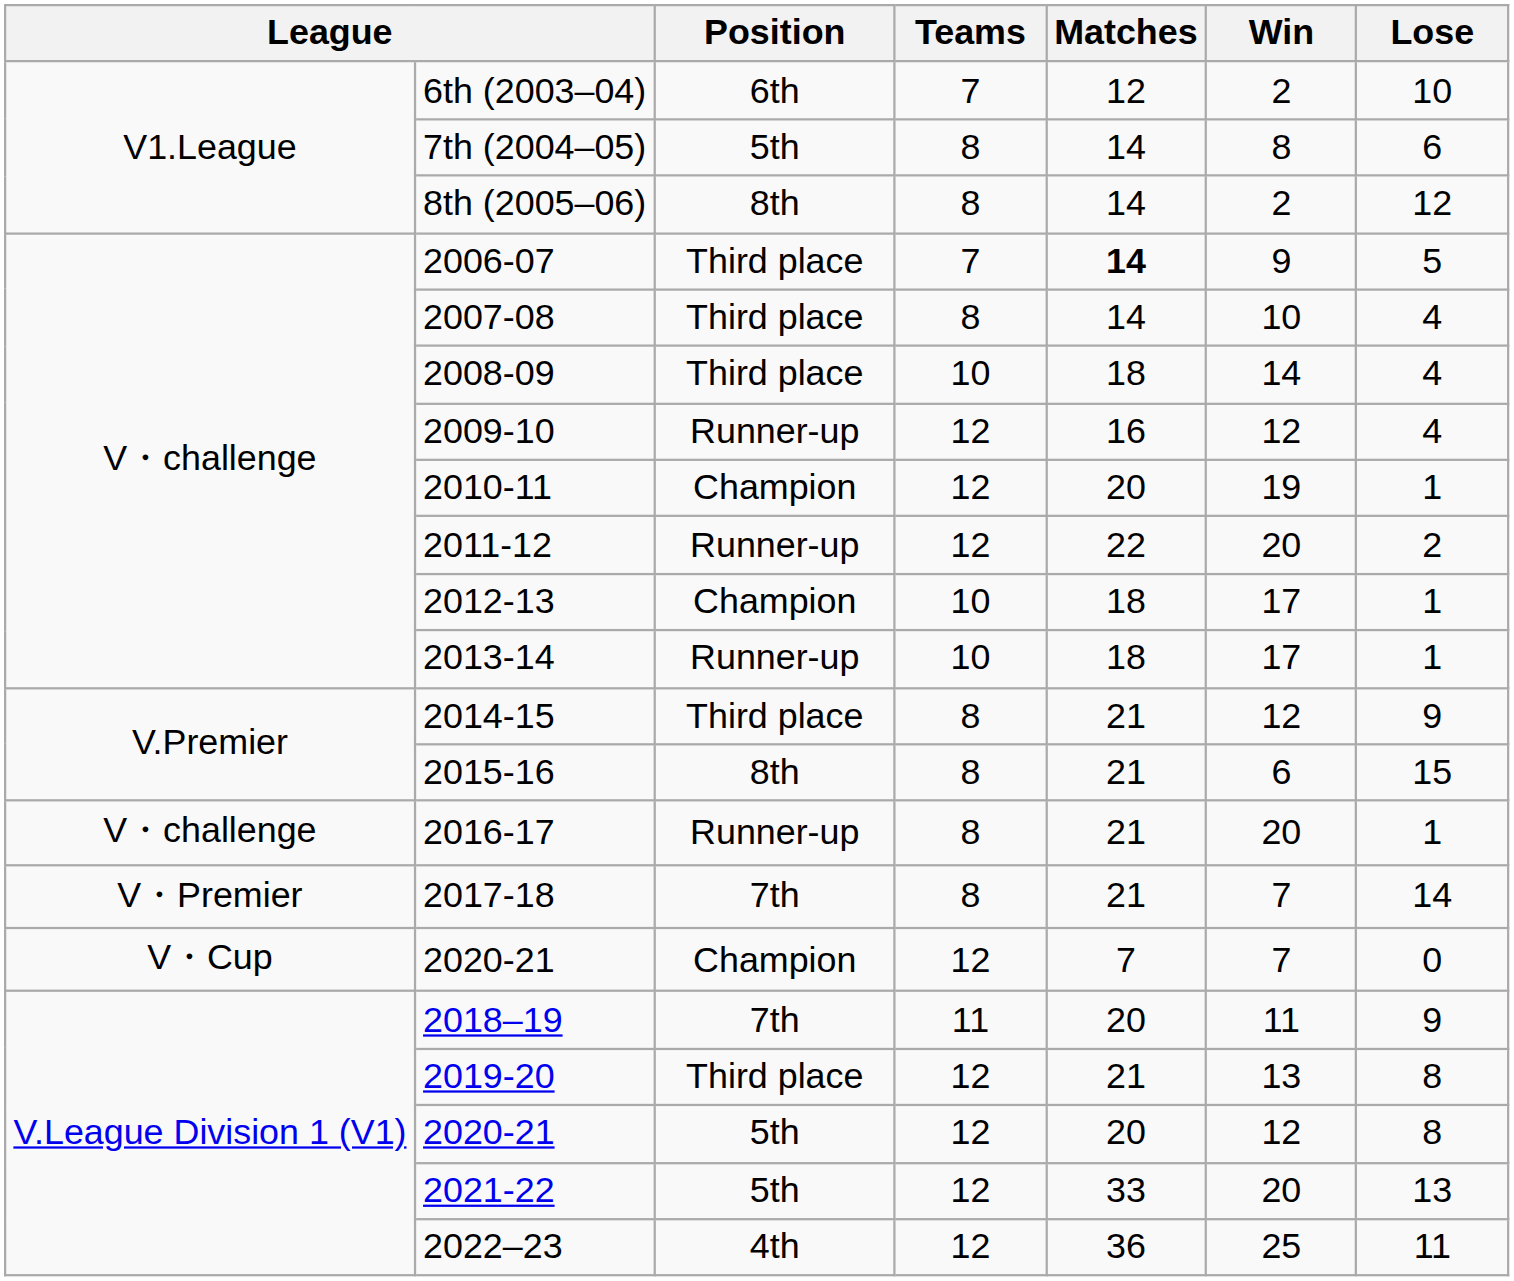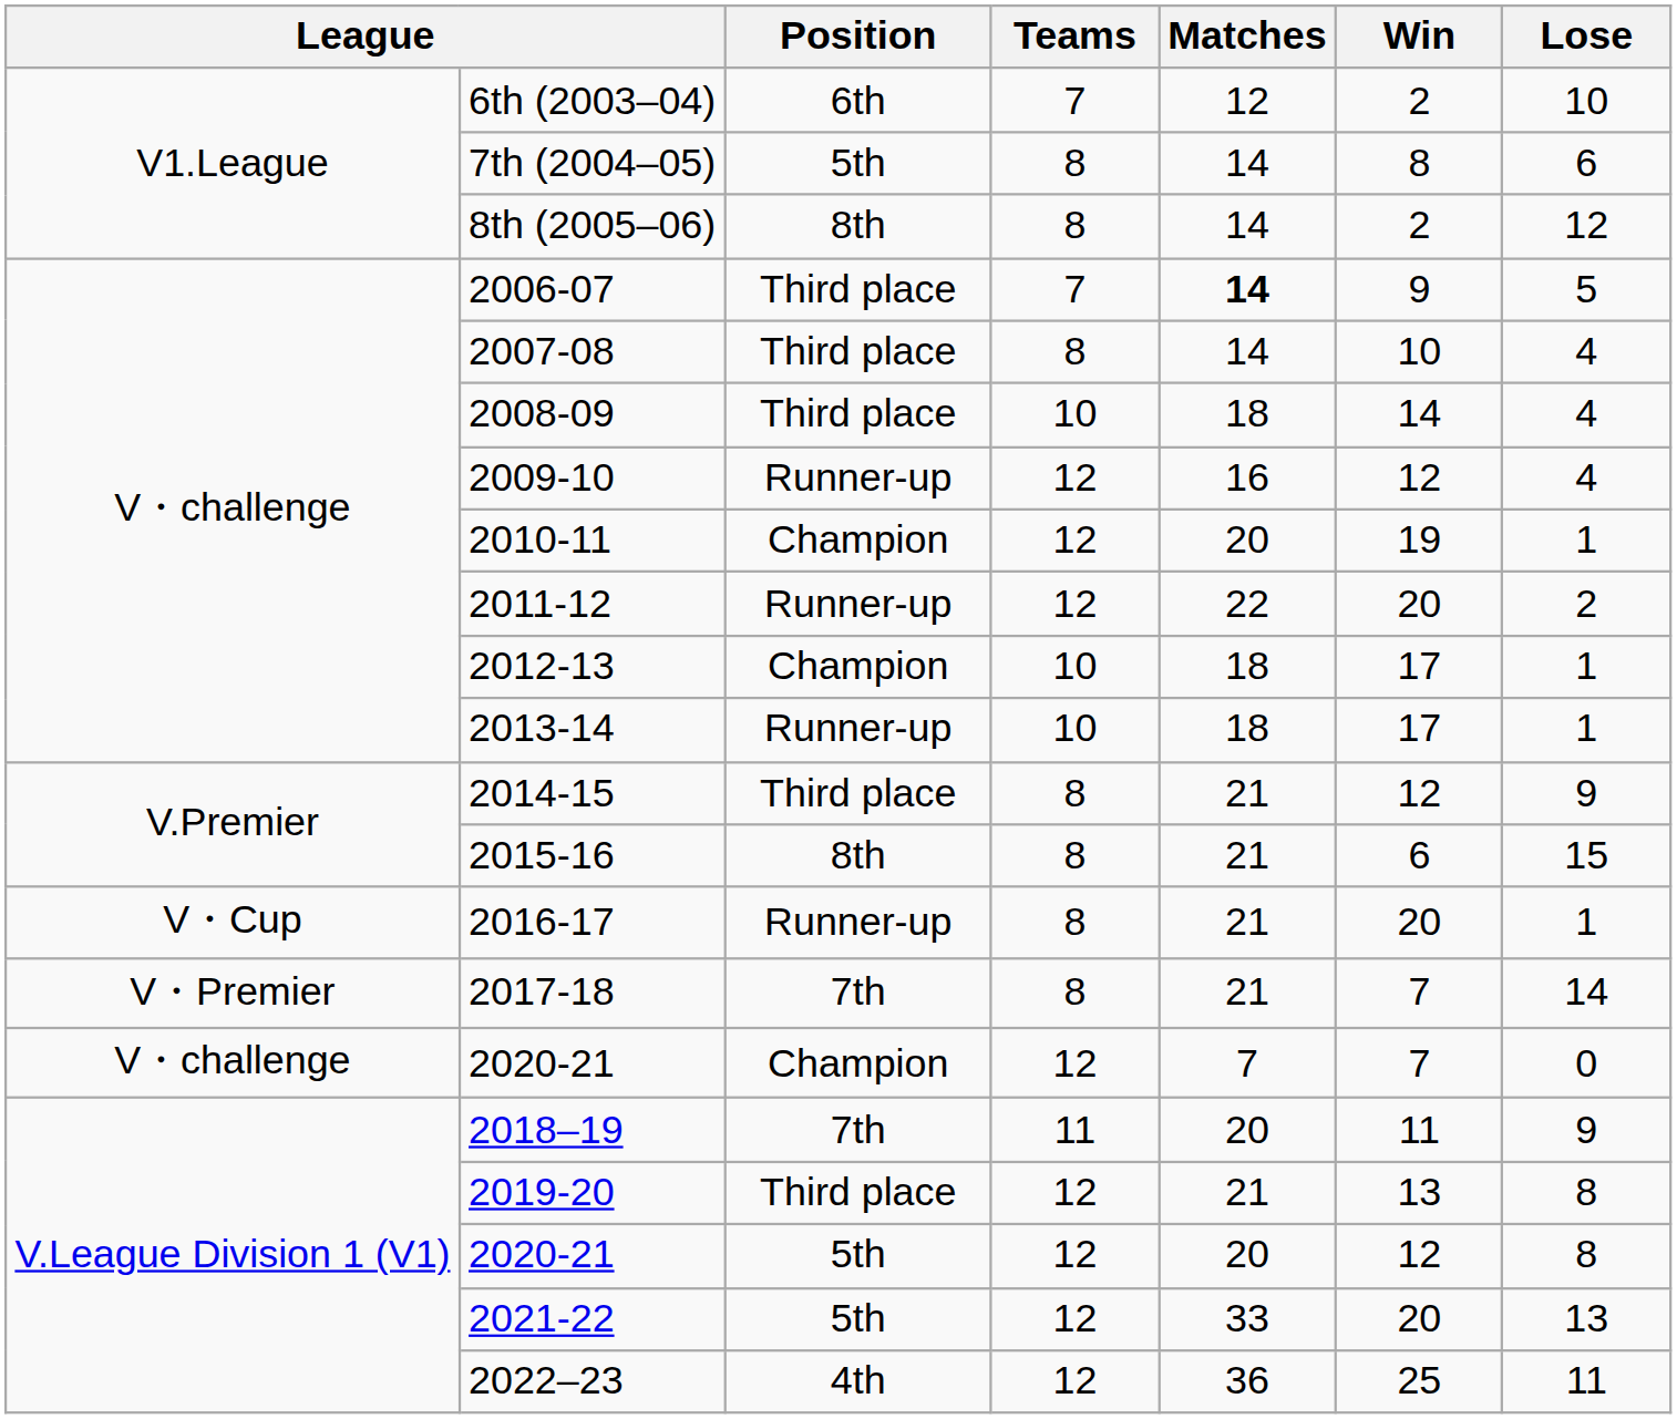 <table class="wikitable" border="1">
 <tr>
 <th width=200 colspan=2>League</th>
 <th width=100>Position</th>
 <th width=60 align=center>Teams</th>
 <th width=60>Matches</th>
 <th width=60>Win</th>
 <th width=60>Lose</th>
 </tr>
 <tr>
 <td align=center rowspan=3>V1.League</td>
 <td>6th (2003–04)</td>
 <td align=center>6th</td>
 <td align=center>7</td>
 <td align=center>12</td>
 <td align=center>2</td>
 <td align=center>10</td>
 </tr>
 <tr>
 <td>7th (2004–05)</td>
 <td align=center>5th</td>
 <td align=center>8</td>
 <td align=center>14</td>
 <td align=center>8</td>
 <td align=center>6</td>
 </tr>
 <tr>
 <td>8th (2005–06)</td>
 <td align=center>8th</td>
 <td align=center>8</td>
 <td align=center>14</td>
 <td align=center>2</td>
 <td align=center>12</td>
 </tr>
 <tr>
 <td align=center rowspan=8>V・challenge</td>
 <td>2006-07</td>
 <td align=center> Third place</td>
 <td align=center>7</td>
 <td align=center><strong>14</strong></td>
 <td align=center>9</td>
 <td align=center>5</td>
 </tr>
 <tr>
 <td>2007-08</td>
 <td align=center> Third place</td>
 <td align=center>8</td>
 <td align=center>14</td>
 <td align=center>10</td>
 <td align=center>4</td>
 </tr>
 <tr>
 <td>2008-09</td>
 <td align=center> Third place</td>
 <td align=center>10</td>
 <td align=center>18</td>
 <td align=center>14</td>
 <td align=center>4</td>
 </tr>
 <tr>
 <td>2009-10</td>
 <td align=center> Runner-up</td>
 <td align=center>12</td>
 <td align=center>16</td>
 <td align=center>12</td>
 <td align=center>4</td>
 </tr>
 <tr>
 <td>2010-11</td>
 <td align=center> Champion</td>
 <td align=center>12</td>
 <td align=center>20</td>
 <td align=center>19</td>
 <td align=center>1</td>
 </tr>
 <tr>
 <td>2011-12</td>
 <td align=center> Runner-up</td>
 <td align=center>12</td>
 <td align=center>22</td>
 <td align=center>20</td>
 <td align=center>2</td>
 </tr>
 <tr>
 <td>2012-13</td>
 <td align=center> Champion</td>
 <td align=center>10</td>
 <td align=center>18</td>
 <td align=center>17</td>
 <td align=center>1</td>
 </tr>
 <tr>
 <td>2013-14</td>
 <td align=center> Runner-up</td>
 <td align=center>10</td>
 <td align=center>18</td>
 <td align=center>17</td>
 <td align=center>1</td>
 </tr>
 <tr>
 <td align=center rowspan=2>V.Premier</td>
 <td>2014-15</td>
 <td align=center> Third place</td>
 <td align=center>8</td>
 <td align=center>21</td>
 <td align=center>12</td>
 <td align=center>9</td>
 </tr>
 <tr>
 <td>2015-16</td>
 <td align=center>8th</td>
 <td align=center>8</td>
 <td align=center>21</td>
 <td align=center>6</td>
 <td align=center>15</td>
 </tr>
 <tr>
-<td align=center rowspan=1>V・challenge</td>
+<td align=center rowspan=1>V・Cup</td>
 <td>2016-17</td>
 <td align=center> Runner-up</td>
 <td align=center>8</td>
 <td align=center>21</td>
 <td align=center>20</td>
 <td align=center>1</td>
 </tr>
 <tr>
 <td align=center rowspan=1>V・Premier</td>
 <td>2017-18</td>
 <td align=center>7th</td>
 <td align=center>8</td>
 <td align=center>21</td>
 <td align=center>7</td>
 <td align=center>14</td>
 </tr>
 <tr>
-<td align=center rowspan=1>V・Cup</td>
+<td align=center rowspan=1>V・challenge</td>
 <td>2020-21</td>
 <td align=center> Champion</td>
 <td align=center>12</td>
 <td align=center>7</td>
 <td align=center>7</td>
 <td align=center>0</td>
 </tr>
 <tr>
 <td align=center rowspan=5><a href='#'>V.League Division 1 (V1)</a></td>
 <td><a href='#'>2018–19</a></td>
 <td align=center>7th</td>
 <td align=center>11</td>
 <td align=center>20</td>
 <td align=center>11</td>
 <td align=center>9</td>
 </tr>
 <tr>
 <td><a href='#'>2019-20</a></td>
 <td align=center> Third place</td>
 <td align=center>12</td>
 <td align=center>21</td>
 <td align=center>13</td>
 <td align=center>8</td>
 </tr>
 <tr>
 <td><a href='#'>2020-21</a></td>
 <td align=center>5th</td>
 <td align=center>12</td>
 <td align=center>20</td>
 <td align=center>12</td>
 <td align=center>8</td>
 </tr>
 <tr>
 <td><a href='#'>2021-22</a></td>
 <td align=center>5th</td>
 <td align=center>12</td>
 <td align=center>33</td>
 <td align=center>20</td>
 <td align=center>13</td>
 </tr>
 <tr>
 <td>2022–23</td>
 <td align=center>4th</td>
 <td align=center>12</td>
 <td align=center>36</td>
 <td align=center>25</td>
 <td align=center>11</td>
 </tr>
 </table>
